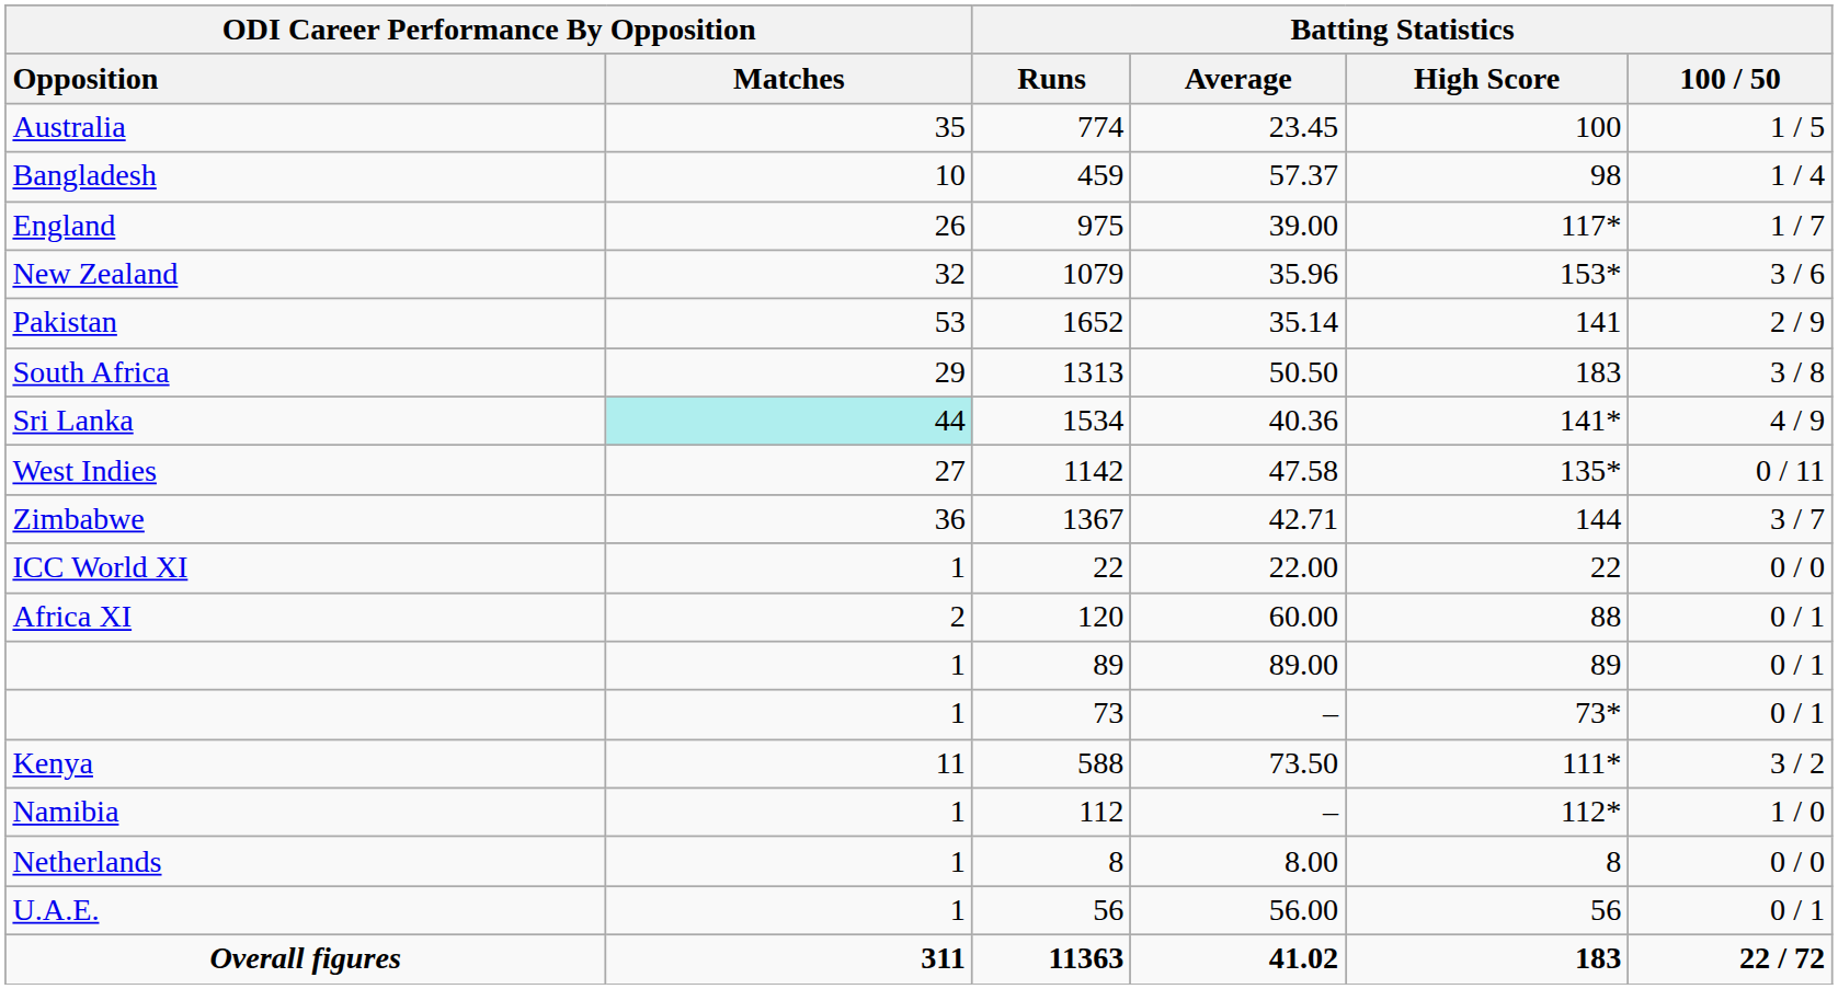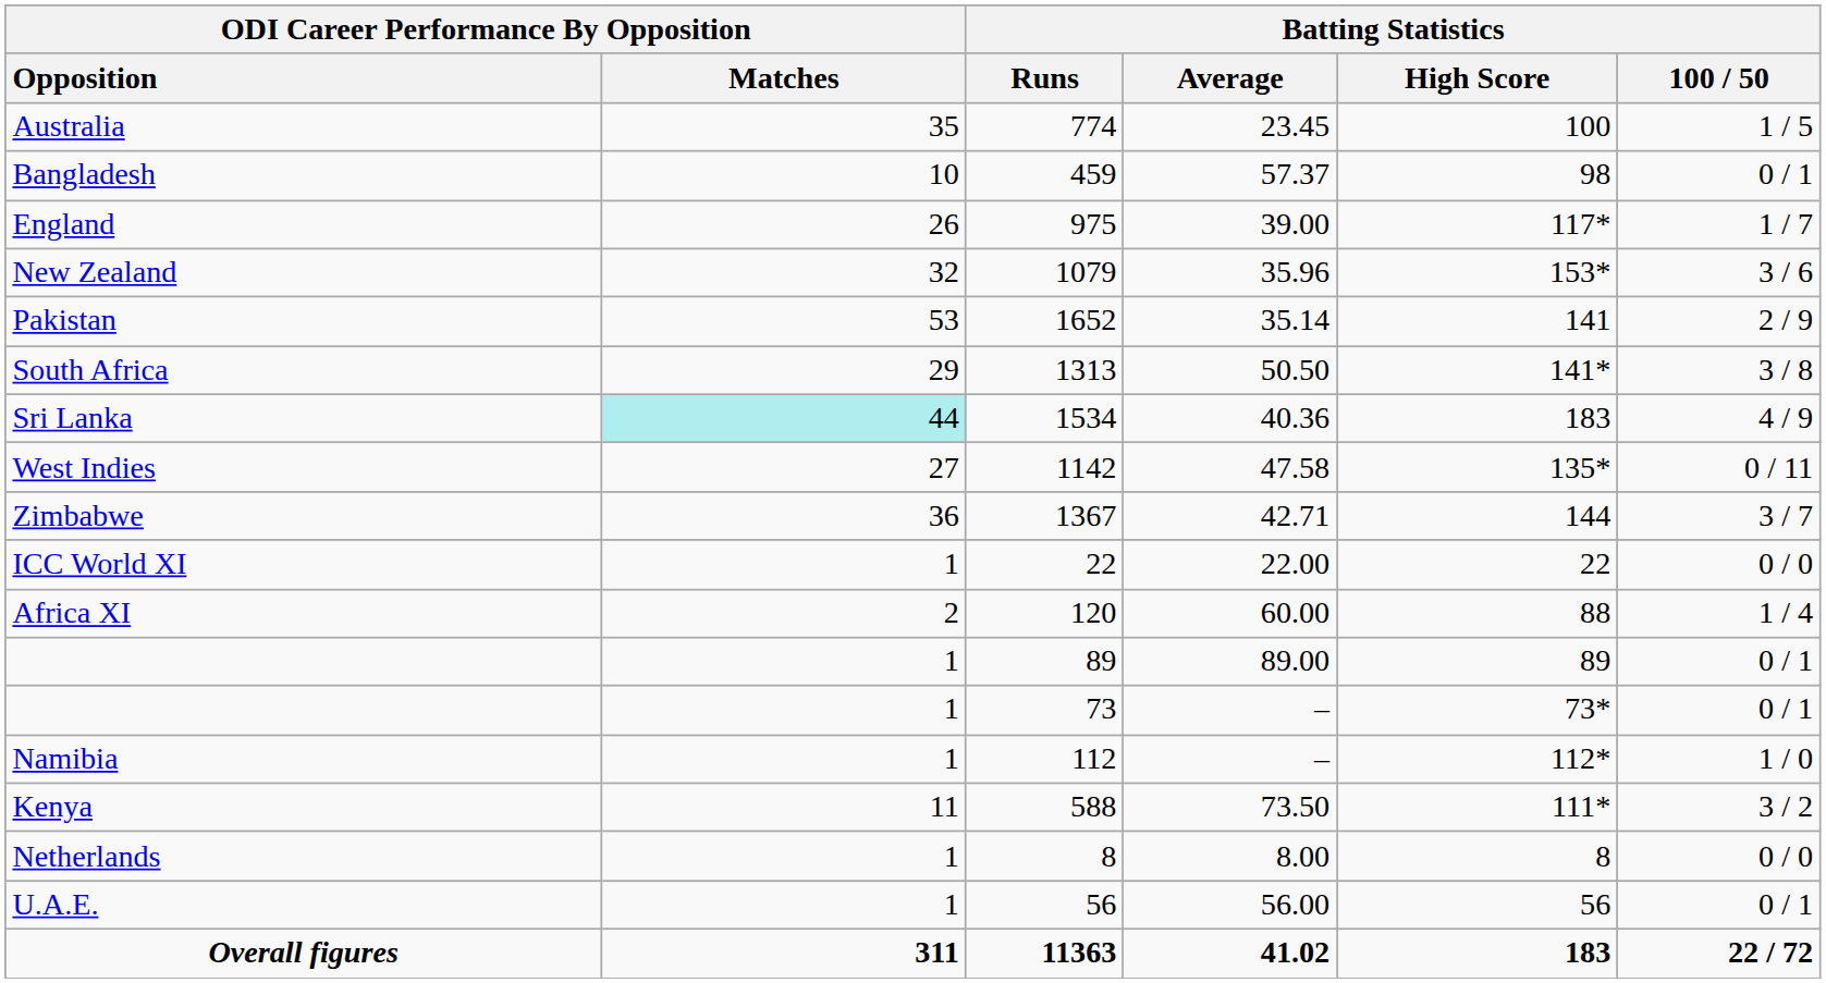 <table class="wikitable"  style="margin:1em auto 1em auto; width:75%;">
 <tr>
 <th colspan=2>ODI Career Performance By Opposition</th>
 <th colspan=4>Batting Statistics</th>
 </tr>
 <tr>
 <th style="text-align:left;">Opposition</th>
 <th>Matches</th>
 <th>Runs</th>
 <th>Average</th>
 <th>High Score</th>
 <th>100 / 50</th>
 </tr>
 <tr style="text-align:right;">
 <td style="text-align:left;"> <a href='#'>Australia</a></td>
 <td>35</td>
 <td>774</td>
 <td>23.45</td>
 <td>100</td>
 <td>1 / 5</td>
 </tr>
 <tr style="text-align:right;">
 <td style="text-align:left;"> <a href='#'>Bangladesh</a></td>
 <td>10</td>
 <td>459</td>
 <td>57.37</td>
 <td>98</td>
-<td>1 / 4</td>
+<td>0 / 1</td>
 </tr>
 <tr style="text-align:right;">
 <td style="text-align:left;"> <a href='#'>England</a></td>
 <td>26</td>
 <td>975</td>
 <td>39.00</td>
 <td>117*</td>
 <td>1 / 7</td>
 </tr>
 <tr style="text-align:right;">
 <td style="text-align:left;"> <a href='#'>New Zealand</a></td>
 <td>32</td>
 <td>1079</td>
 <td>35.96</td>
 <td>153*</td>
 <td>3 / 6</td>
 </tr>
 <tr style="text-align:right;">
 <td style="text-align:left;"> <a href='#'>Pakistan</a></td>
 <td>53</td>
 <td>1652</td>
 <td>35.14</td>
 <td>141</td>
 <td>2 / 9</td>
 </tr>
 <tr style="text-align:right;">
 <td style="text-align:left;"> <a href='#'>South Africa</a></td>
 <td>29</td>
 <td>1313</td>
 <td>50.50</td>
-<td>183</td>
+<td>141*</td>
 <td>3 / 8</td>
 </tr>
 <tr style="text-align:right;">
 <td style="text-align:left;"> <a href='#'>Sri Lanka</a></td>
 <td style="background: paleturquoise;">44</td>
 <td>1534</td>
 <td>40.36</td>
-<td>141*</td>
+<td>183</td>
 <td>4 / 9</td>
 </tr>
 <tr style="text-align:right;">
 <td style="text-align:left;"> <a href='#'>West Indies</a></td>
 <td>27</td>
 <td>1142</td>
 <td>47.58</td>
 <td>135*</td>
 <td>0 / 11</td>
 </tr>
 <tr style="text-align:right;">
 <td style="text-align:left;"> <a href='#'>Zimbabwe</a></td>
 <td>36</td>
 <td>1367</td>
 <td>42.71</td>
 <td>144</td>
 <td>3 / 7</td>
 </tr>
 <tr style="text-align:right;">
 <td style="text-align:left;"><a href='#'>ICC World XI</a></td>
 <td>1</td>
 <td>22</td>
 <td>22.00</td>
 <td>22</td>
 <td>0 / 0</td>
 </tr>
 <tr style="text-align:right;">
 <td style="text-align:left;"><a href='#'>Africa XI</a></td>
 <td>2</td>
 <td>120</td>
 <td>60.00</td>
 <td>88</td>
-<td>0 / 1</td>
+<td>1 / 4</td>
 </tr>
 <tr style="text-align:right;">
 <td style="text-align:left;"></td>
 <td>1</td>
 <td>89</td>
 <td>89.00</td>
 <td>89</td>
 <td>0 / 1</td>
 </tr>
 <tr style="text-align:right;">
 <td style="text-align:left;"></td>
 <td>1</td>
 <td>73</td>
 <td>–</td>
 <td>73*</td>
 <td>0 / 1</td>
 </tr>
 <tr style="text-align:right;">
+<td style="text-align:left;"> <a href='#'>Namibia</a></td>
+<td>1</td>
+<td>112</td>
+<td>–</td>
+<td>112*</td>
+<td>1 / 0</td>
+</tr>
+<tr style="text-align:right;">
 <td style="text-align:left;"> <a href='#'>Kenya</a></td>
 <td>11</td>
 <td>588</td>
 <td>73.50</td>
 <td>111*</td>
 <td>3 / 2</td>
-</tr>
-<tr style="text-align:right;">
-<td style="text-align:left;"> <a href='#'>Namibia</a></td>
-<td>1</td>
-<td>112</td>
-<td>–</td>
-<td>112*</td>
-<td>1 / 0</td>
 </tr>
 <tr style="text-align:right;">
 <td style="text-align:left;"> <a href='#'>Netherlands</a></td>
 <td>1</td>
 <td>8</td>
 <td>8.00</td>
 <td>8</td>
 <td>0 / 0</td>
 </tr>
 <tr style="text-align:right;">
 <td style="text-align:left;"> <a href='#'>U.A.E.</a></td>
 <td>1</td>
 <td>56</td>
 <td>56.00</td>
 <td>56</td>
 <td>0 / 1</td>
 </tr>
 <tr style="text-align:right;">
 <td style="text-align:center;"><strong><em>Overall figures</em></strong></td>
 <td><strong>311</strong></td>
 <td><strong>11363</strong></td>
 <td><strong>41.02</strong></td>
 <td><strong>183</strong></td>
 <td><strong>22 / 72</strong></td>
 </tr>
 </table>
